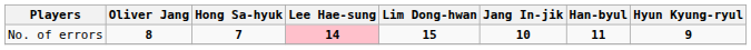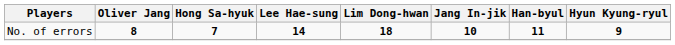 <table class="wikitable plainrowheaders" style="text-align:center">
 <tr>
 <th>Players</th>
 <th><span>Oliver Jang</span></th>
 <th><span>Hong Sa-hyuk</span></th>
 <th><span>Lee Hae-sung</span></th>
 <th><span>Lim Dong-hwan</span></th>
 <th><span>Jang In-jik</span></th>
 <th><span>Han-byul</span></th>
 <th><span>Hyun Kyung-ryul</span></th>
 </tr>
 <tr>
 <td>No. of errors</td>
 <td><strong>8</strong></td>
 <td><strong>7</strong></td>
-<td style="background: pink;"><strong>14</strong></td>
-<td><strong>15</strong></td>
+<td><strong>14</strong></td>
+<td><strong>18</strong></td>
 <td><strong>10</strong></td>
 <td><strong>11</strong></td>
 <td><strong>9</strong></td>
 </tr>
 <tr>
 </tr>
 </table>
